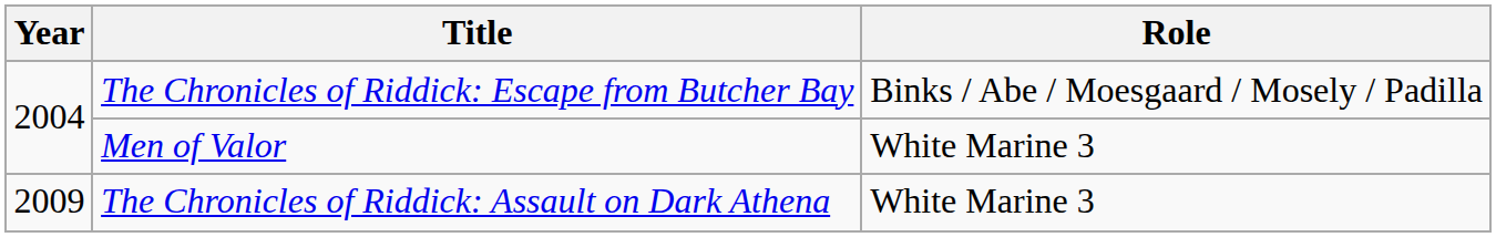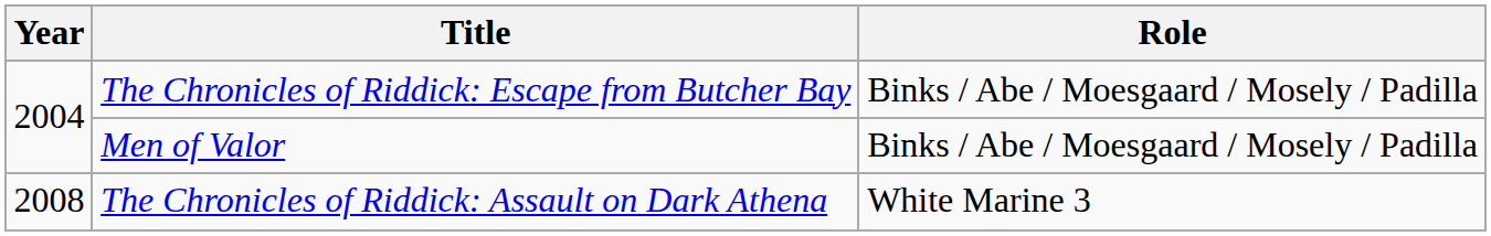 <table class="wikitable sortable">
 <tr>
 <th>Year</th>
 <th>Title</th>
 <th>Role</th>
 </tr>
 <tr>
 <td rowspan="2">2004</td>
 <td><em><a href='#'>The Chronicles of Riddick: Escape from Butcher Bay</a></em></td>
 <td>Binks / Abe / Moesgaard / Mosely / Padilla</td>
 </tr>
 <tr>
 <td><em><a href='#'>Men of Valor</a></em></td>
-<td>White Marine 3</td>
+<td>Binks / Abe / Moesgaard / Mosely / Padilla</td>
 </tr>
 <tr>
-<td>2009</td>
+<td>2008</td>
 <td><em><a href='#'>The Chronicles of Riddick: Assault on Dark Athena</a></em></td>
 <td>White Marine 3</td>
 </tr>
 </table>
